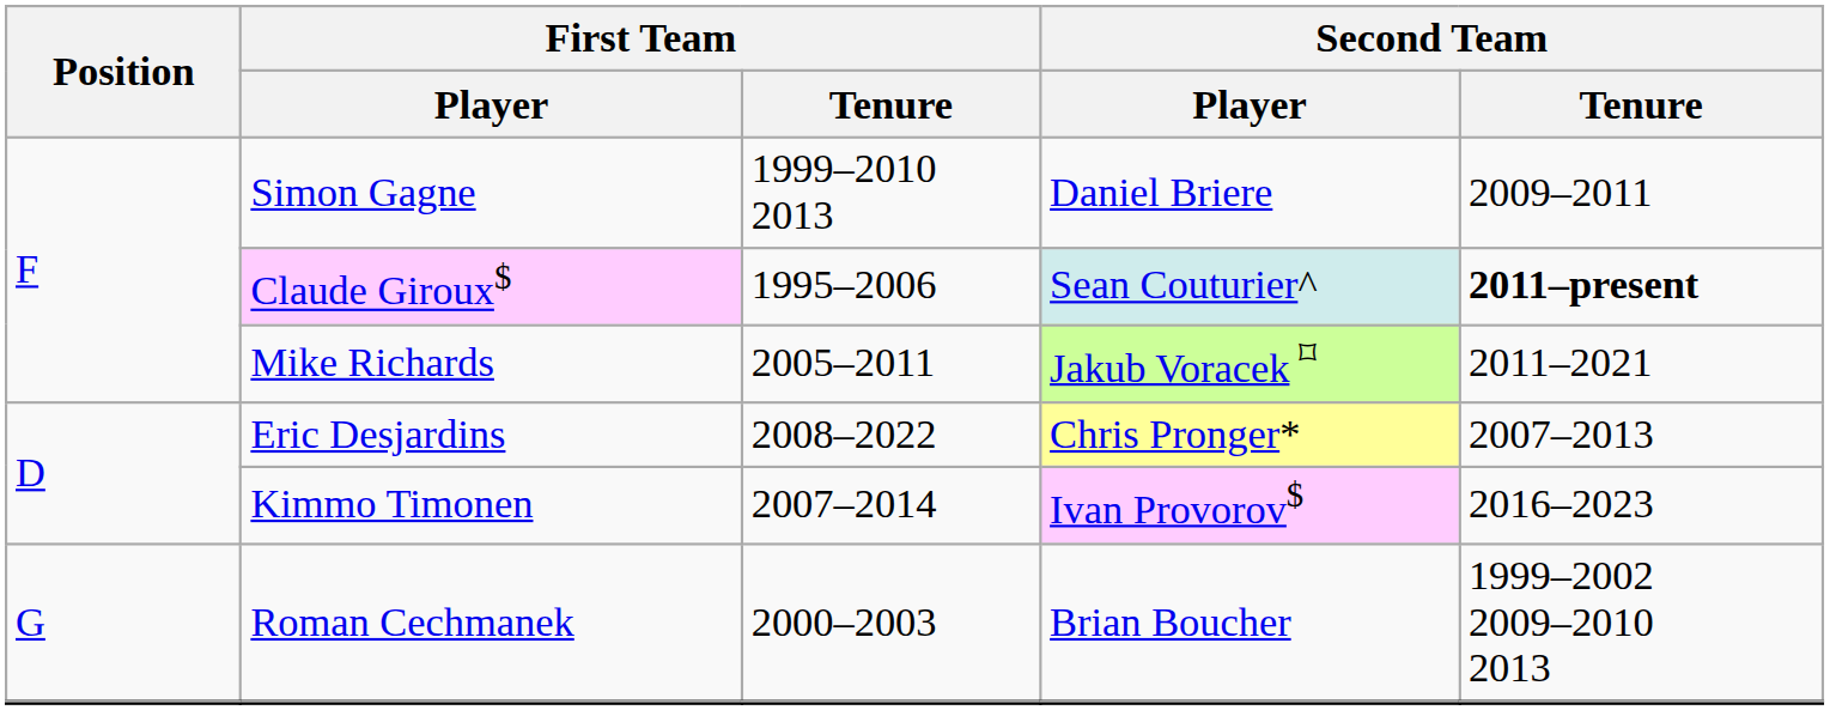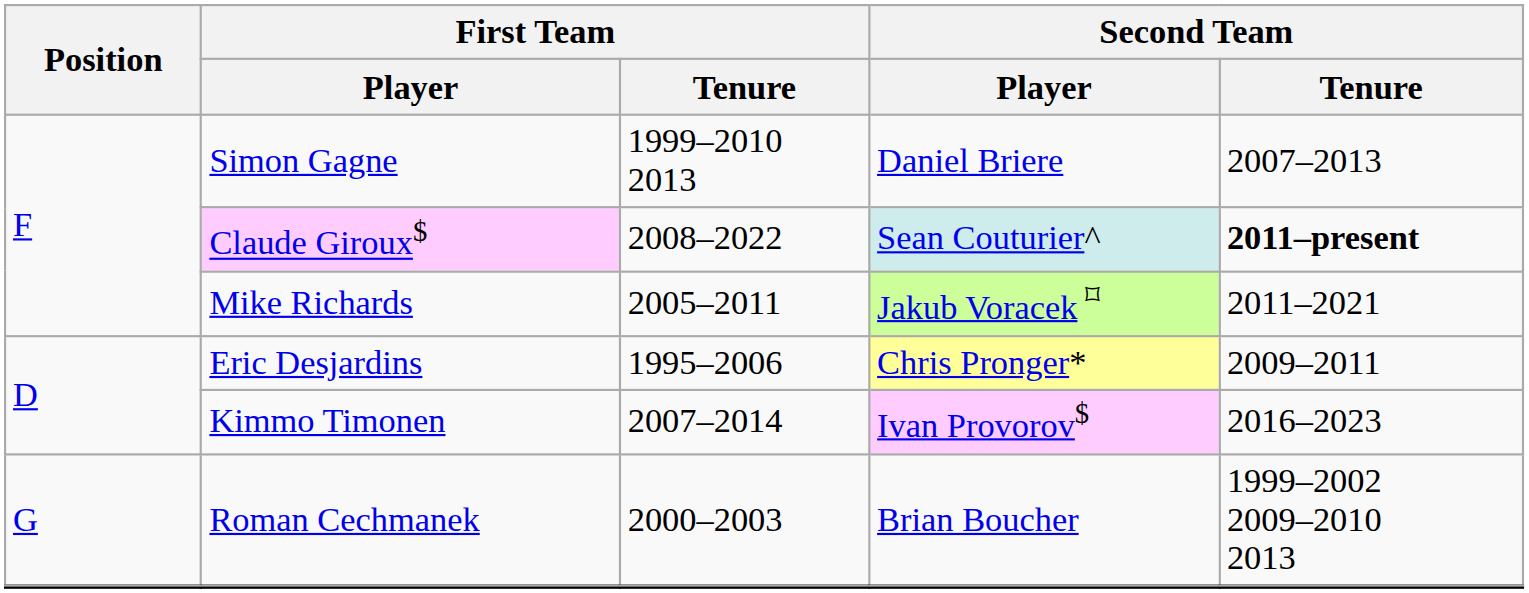 <table class="wikitable" style="width:80%">
 <tr>
 <th rowspan=2>Position</th>
 <th colspan=2>First Team</th>
 <th colspan=2>Second Team</th>
 </tr>
 <tr>
 <th>Player</th>
 <th>Tenure</th>
 <th>Player</th>
 <th>Tenure</th>
 </tr>
 <tr>
 <td rowspan="3"><a href='#'>F</a></td>
 <td><a href='#'>Simon Gagne</a></td>
 <td>1999–2010<br>2013</td>
 <td><a href='#'>Daniel Briere</a></td>
-<td>2009–2011</td>
+<td>2007–2013</td>
 </tr>
 <tr>
 <td bgcolor="#FFCCFF"><a href='#'>Claude Giroux</a><sup>$</sup></td>
-<td>1995–2006</td>
+<td>2008–2022</td>
 <td bgcolor="#CFECEC"><a href='#'>Sean Couturier</a>^</td>
 <td><strong>2011–present</strong></td>
 </tr>
 <tr>
 <td><a href='#'>Mike Richards</a></td>
 <td>2005–2011</td>
 <td bgcolor="#CCFF99"><a href='#'>Jakub Voracek</a><sup> ⌑</sup></td>
 <td>2011–2021</td>
 </tr>
 <tr>
 <td rowspan="2"><a href='#'>D</a></td>
 <td><a href='#'>Eric Desjardins</a></td>
-<td>2008–2022</td>
+<td>1995–2006</td>
 <td bgcolor="#FFFF99"><a href='#'>Chris Pronger</a>*</td>
-<td>2007–2013</td>
+<td>2009–2011</td>
 </tr>
 <tr>
 <td><a href='#'>Kimmo Timonen</a></td>
 <td>2007–2014</td>
 <td bgcolor="#FFCCFF"><a href='#'>Ivan Provorov</a><sup>$</sup></td>
 <td>2016–2023</td>
 </tr>
 <tr>
 <td><a href='#'>G</a></td>
 <td><a href='#'>Roman Cechmanek</a></td>
 <td>2000–2003</td>
 <td><a href='#'>Brian Boucher</a></td>
 <td>1999–2002<br>2009–2010<br>2013</td>
 </tr>
 <tr style="border-top:2px solid black">
 </tr>
 </table>
